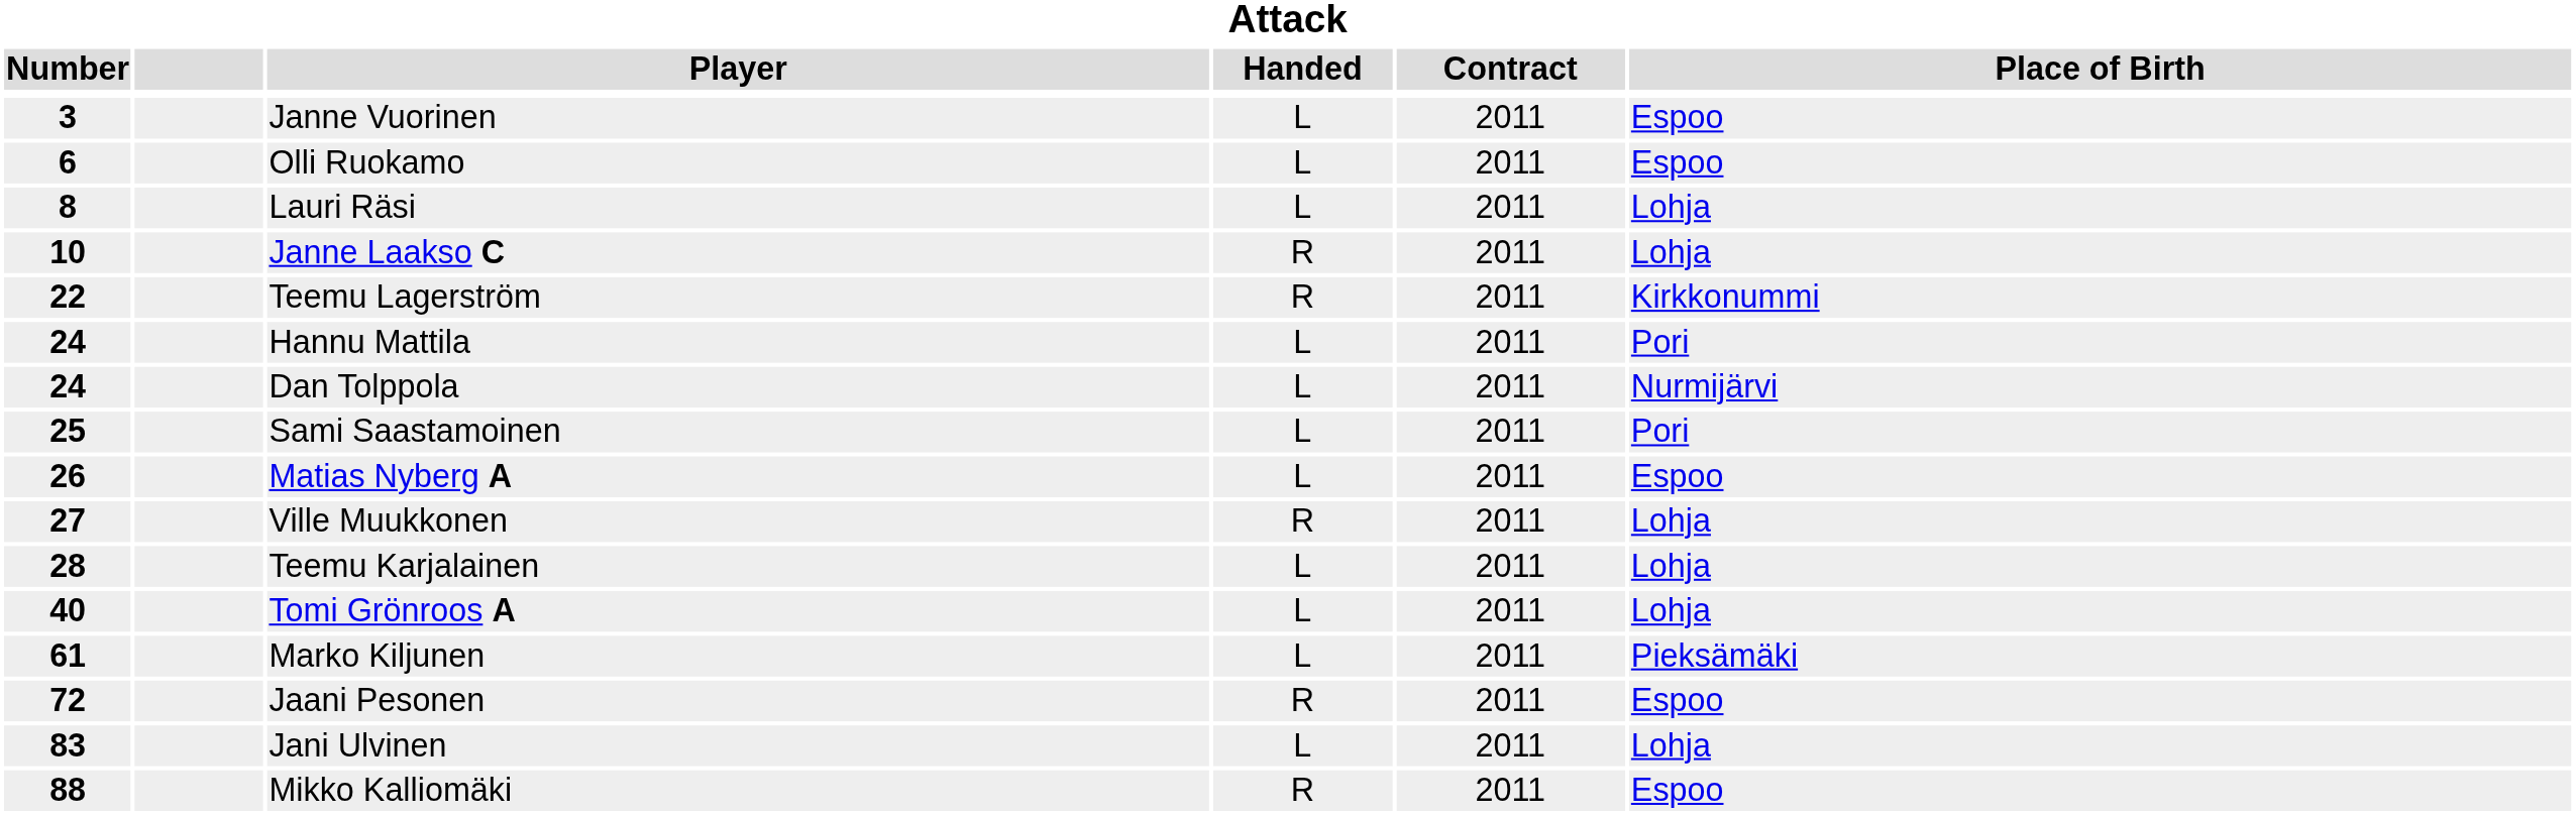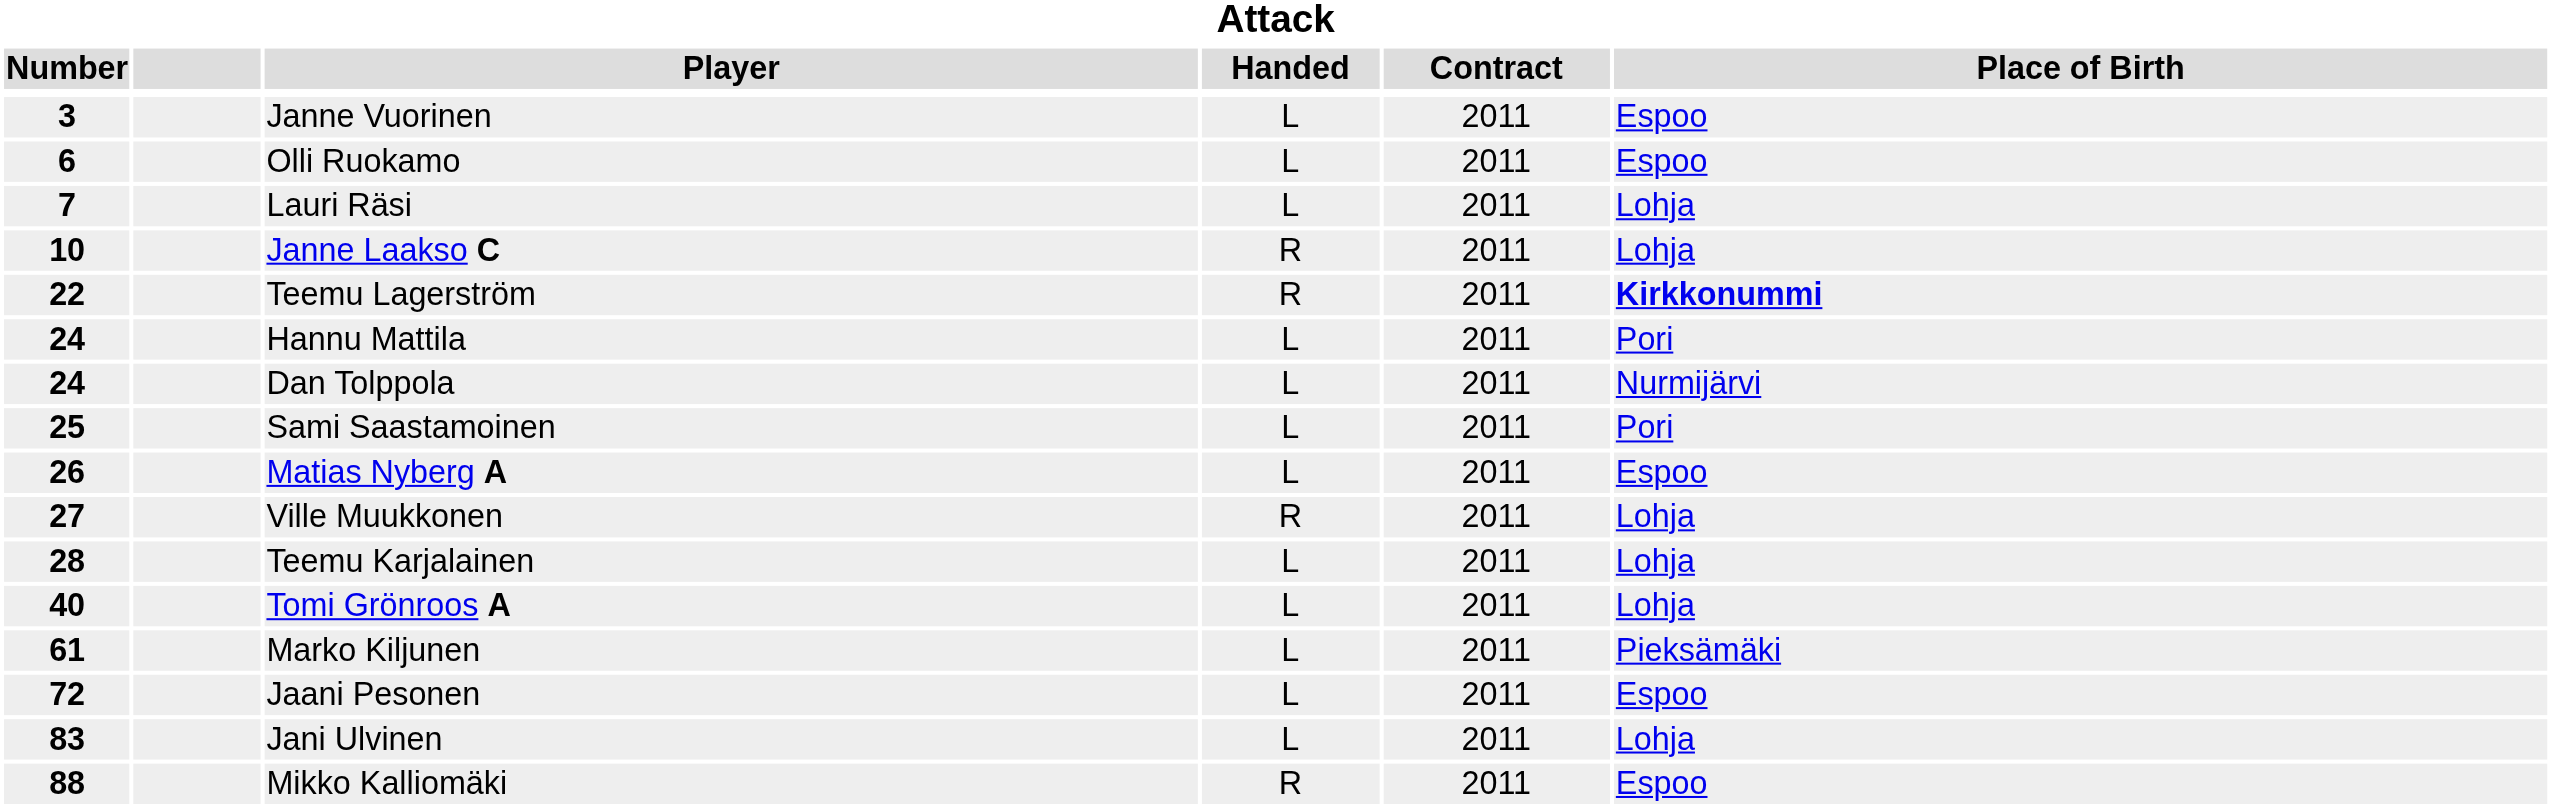 <table>
 <tr>
 <th colspan=7><big>Attack</big></th>
 </tr>
 <tr bgcolor="#dddddd">
 <th width=5%>Number</th>
 <th width=5%></th>
 <th !width=15%>Player</th>
 <th width=7%>Handed</th>
 <th width=9%>Contract</th>
 <th width=37%>Place of Birth</th>
 </tr>
 <tr>
 </tr>
 <tr bgcolor="#eeeeee">
 <td align=center><strong>3</strong></td>
 <td align=center></td>
 <td>Janne Vuorinen</td>
 <td align=center>L</td>
 <td align=center>2011</td>
 <td><a href='#'>Espoo</a></td>
 </tr>
 <tr bgcolor="#eeeeee">
 <td align=center><strong>6</strong></td>
 <td align=center></td>
 <td>Olli Ruokamo</td>
 <td align=center>L</td>
 <td align=center>2011</td>
 <td><a href='#'>Espoo</a></td>
 </tr>
 <tr bgcolor="#eeeeee">
-<td align=center><strong>8</strong></td>
+<td align=center><strong>7</strong></td>
 <td align=center></td>
 <td>Lauri Räsi</td>
 <td align=center>L</td>
 <td align=center>2011</td>
 <td><a href='#'>Lohja</a></td>
 </tr>
 <tr bgcolor="#eeeeee">
 <td align=center><strong>10</strong></td>
 <td align=center></td>
 <td><a href='#'>Janne Laakso</a> <strong>C</strong></td>
 <td align=center>R</td>
 <td align=center>2011</td>
 <td><a href='#'>Lohja</a></td>
 </tr>
 <tr bgcolor="#eeeeee">
 <td align=center><strong>22</strong></td>
 <td align=center></td>
 <td>Teemu Lagerström</td>
 <td align=center>R</td>
 <td align=center>2011</td>
-<td><a href='#'>Kirkkonummi</a></td>
+<td><strong><a href='#'>Kirkkonummi</a></strong></td>
 </tr>
 <tr bgcolor="#eeeeee">
 <td align=center><strong>24</strong></td>
 <td align=center></td>
 <td>Hannu Mattila</td>
 <td align=center>L</td>
 <td align=center>2011</td>
 <td><a href='#'>Pori</a></td>
 </tr>
 <tr bgcolor="#eeeeee">
 <td align=center><strong>24</strong></td>
 <td align=center></td>
 <td>Dan Tolppola</td>
 <td align=center>L</td>
 <td align=center>2011</td>
 <td><a href='#'>Nurmijärvi</a></td>
 </tr>
 <tr bgcolor="#eeeeee">
 <td align=center><strong>25</strong></td>
 <td align=center></td>
 <td>Sami Saastamoinen</td>
 <td align=center>L</td>
 <td align=center>2011</td>
 <td><a href='#'>Pori</a></td>
 </tr>
 <tr bgcolor="#eeeeee">
 <td align=center><strong>26</strong></td>
 <td align=center></td>
 <td><a href='#'>Matias Nyberg</a> <strong>A</strong></td>
 <td align=center>L</td>
 <td align=center>2011</td>
 <td><a href='#'>Espoo</a></td>
 </tr>
 <tr bgcolor="#eeeeee">
 <td align=center><strong>27</strong></td>
 <td align=center></td>
 <td>Ville Muukkonen</td>
 <td align=center>R</td>
 <td align=center>2011</td>
 <td><a href='#'>Lohja</a></td>
 </tr>
 <tr bgcolor="#eeeeee">
 <td align=center><strong>28</strong></td>
 <td align=center></td>
 <td>Teemu Karjalainen</td>
 <td align=center>L</td>
 <td align=center>2011</td>
 <td><a href='#'>Lohja</a></td>
 </tr>
 <tr bgcolor="#eeeeee">
 <td align=center><strong>40</strong></td>
 <td align=center></td>
 <td><a href='#'>Tomi Grönroos</a> <strong>A</strong></td>
 <td align=center>L</td>
 <td align=center>2011</td>
 <td><a href='#'>Lohja</a></td>
 </tr>
 <tr bgcolor="#eeeeee">
 <td align=center><strong>61</strong></td>
 <td align=center></td>
 <td>Marko Kiljunen</td>
 <td align=center>L</td>
 <td align=center>2011</td>
 <td><a href='#'>Pieksämäki</a></td>
 </tr>
 <tr bgcolor="#eeeeee">
 <td align=center><strong>72</strong></td>
 <td align=center></td>
 <td>Jaani Pesonen</td>
-<td align=center>R</td>
+<td align=center>L</td>
 <td align=center>2011</td>
 <td><a href='#'>Espoo</a></td>
 </tr>
 <tr bgcolor="#eeeeee">
 <td align=center><strong>83</strong></td>
 <td align=center></td>
 <td>Jani Ulvinen</td>
 <td align=center>L</td>
 <td align=center>2011</td>
 <td><a href='#'>Lohja</a></td>
 </tr>
 <tr bgcolor="#eeeeee">
 <td align=center><strong>88</strong></td>
 <td align=center></td>
 <td>Mikko Kalliomäki</td>
 <td align=center>R</td>
 <td align=center>2011</td>
 <td><a href='#'>Espoo</a></td>
 </tr>
 </table>
